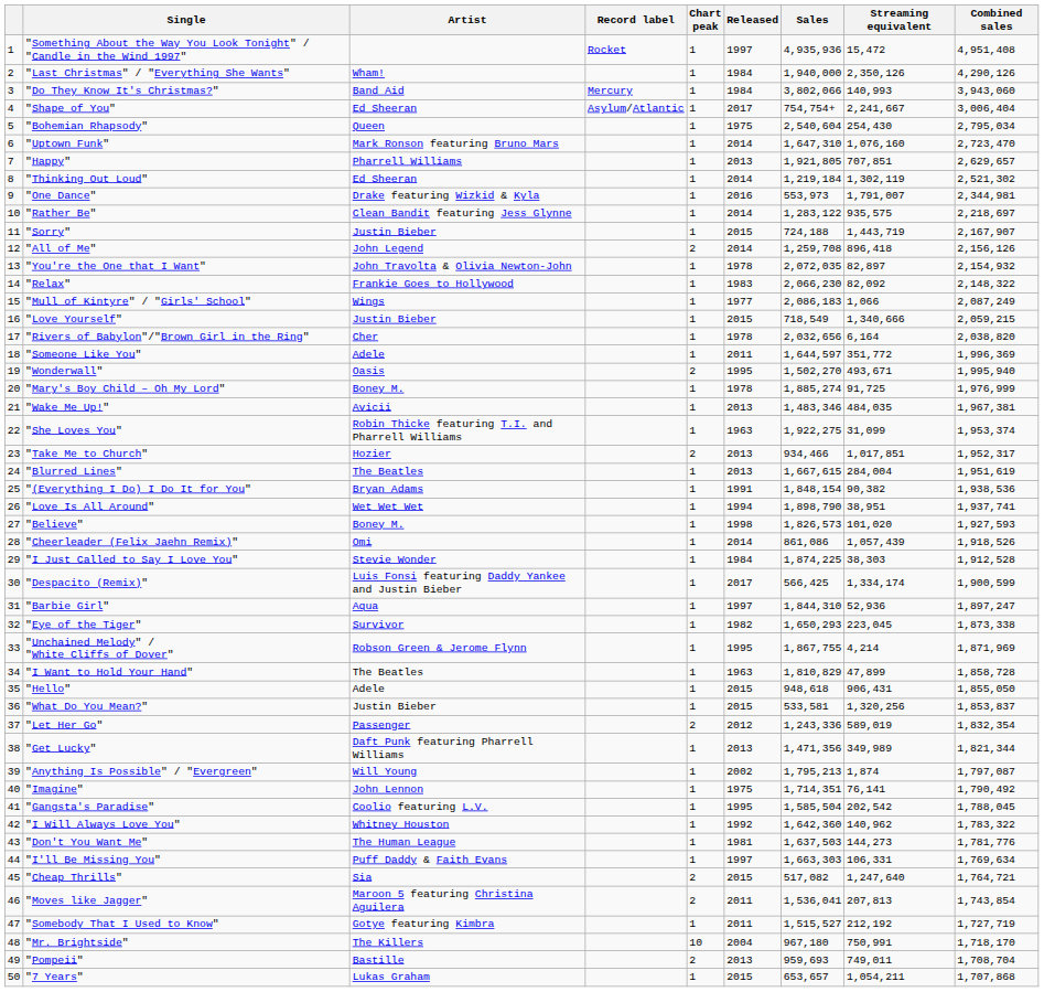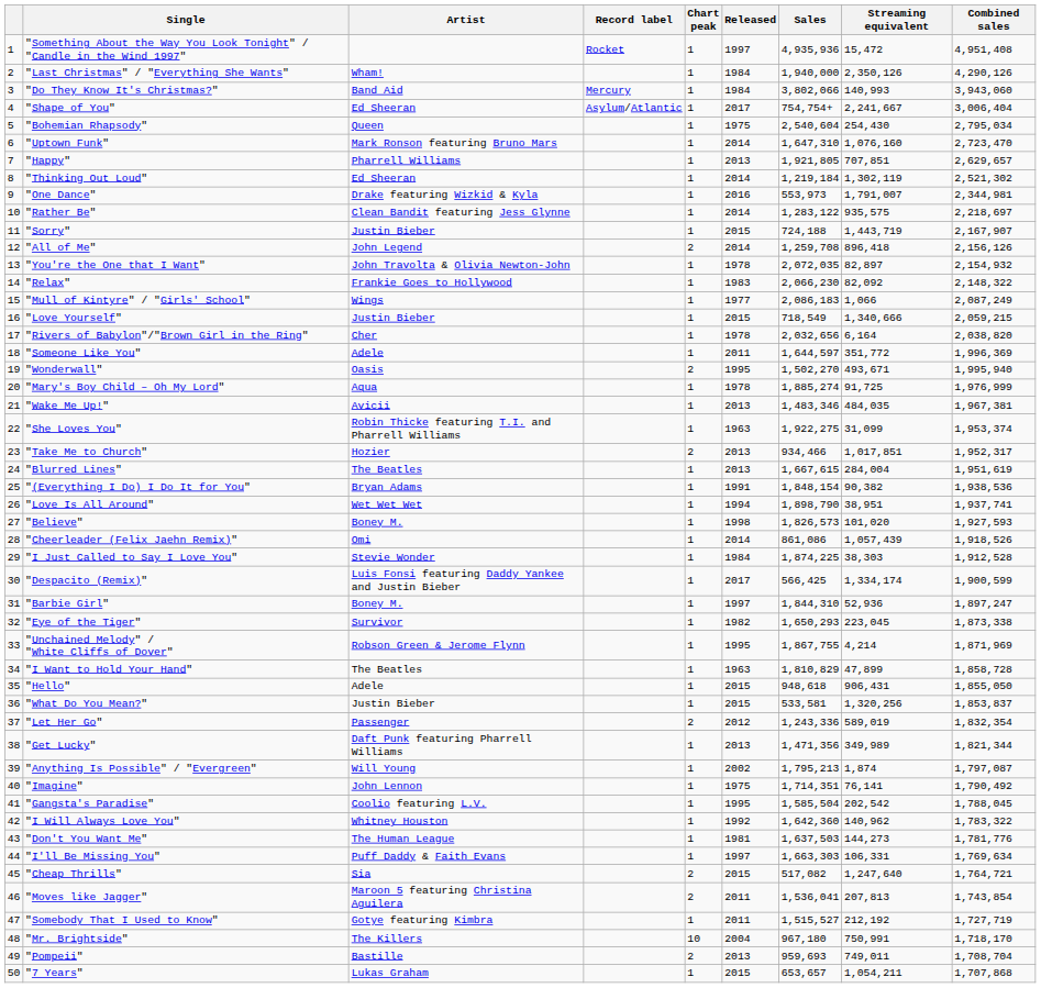 <table class="wikitable plainrowheaders sortable">
 <tr>
 <th scope="col"></th>
 <th scope="col">Single</th>
 <th scope="col">Artist</th>
 <th scope="col">Record label</th>
 <th scope="col">Chart<br>peak</th>
 <th scope="col">Released</th>
 <th scope="col">Sales</th>
 <th scope="col">Streaming equivalent</th>
 <th scope="col">Combined sales</th>
 </tr>
 <tr>
 <td>1</td>
 <td>"<a href='#'>Something About the Way You Look Tonight</a>" / "<a href='#'>Candle in the Wind 1997</a>"</td>
 <td></td>
 <td><a href='#'>Rocket</a></td>
 <td>1</td>
 <td>1997</td>
 <td>4,935,936</td>
 <td>15,472</td>
 <td>4,951,408</td>
 </tr>
 <tr>
 <td>2</td>
 <td>"<a href='#'>Last Christmas</a>" / "<a href='#'>Everything She Wants</a>"</td>
 <td><a href='#'>Wham!</a></td>
 <td></td>
 <td>1</td>
 <td>1984</td>
 <td>1,940,000</td>
 <td>2,350,126</td>
 <td>4,290,126</td>
 </tr>
 <tr>
 <td>3</td>
 <td>"<a href='#'>Do They Know It's Christmas?</a>"</td>
 <td><a href='#'>Band Aid</a></td>
 <td><a href='#'>Mercury</a></td>
 <td>1</td>
 <td>1984</td>
 <td>3,802,066</td>
 <td>140,993</td>
 <td>3,943,060</td>
 </tr>
 <tr>
 <td>4</td>
 <td>"<a href='#'>Shape of You</a>"</td>
 <td><a href='#'>Ed Sheeran</a></td>
 <td><a href='#'>Asylum</a>/<a href='#'>Atlantic</a></td>
 <td>1</td>
 <td>2017</td>
 <td>754,754+</td>
 <td>2,241,667</td>
 <td>3,006,404</td>
 </tr>
 <tr>
 <td>5</td>
 <td>"<a href='#'>Bohemian Rhapsody</a>"</td>
 <td><a href='#'>Queen</a></td>
 <td></td>
 <td>1</td>
 <td>1975</td>
 <td>2,540,604</td>
 <td>254,430</td>
 <td>2,795,034</td>
 </tr>
 <tr>
 <td>6</td>
 <td>"<a href='#'>Uptown Funk</a>"</td>
 <td><a href='#'>Mark Ronson</a> featuring <a href='#'>Bruno Mars</a></td>
 <td></td>
 <td>1</td>
 <td>2014</td>
 <td>1,647,310</td>
 <td>1,076,160</td>
 <td>2,723,470</td>
 </tr>
 <tr>
 <td>7</td>
 <td>"<a href='#'>Happy</a>"</td>
 <td><a href='#'>Pharrell Williams</a></td>
 <td></td>
 <td>1</td>
 <td>2013</td>
 <td>1,921,805</td>
 <td>707,851</td>
 <td>2,629,657</td>
 </tr>
 <tr>
 <td>8</td>
 <td>"<a href='#'>Thinking Out Loud</a>"</td>
 <td><a href='#'>Ed Sheeran</a></td>
 <td></td>
 <td>1</td>
 <td>2014</td>
 <td>1,219,184</td>
 <td>1,302,119</td>
 <td>2,521,302</td>
 </tr>
 <tr>
 <td>9</td>
 <td>"<a href='#'>One Dance</a>"</td>
 <td><a href='#'>Drake</a> featuring <a href='#'>Wizkid</a> & <a href='#'>Kyla</a></td>
 <td></td>
 <td>1</td>
 <td>2016</td>
 <td>553,973</td>
 <td>1,791,007</td>
 <td>2,344,981</td>
 </tr>
 <tr>
 <td>10</td>
 <td>"<a href='#'>Rather Be</a>"</td>
 <td><a href='#'>Clean Bandit</a> featuring <a href='#'>Jess Glynne</a></td>
 <td></td>
 <td>1</td>
 <td>2014</td>
 <td>1,283,122</td>
 <td>935,575</td>
 <td>2,218,697</td>
 </tr>
 <tr>
 <td>11</td>
 <td>"<a href='#'>Sorry</a>"</td>
 <td><a href='#'>Justin Bieber</a></td>
 <td></td>
 <td>1</td>
 <td>2015</td>
 <td>724,188</td>
 <td>1,443,719</td>
 <td>2,167,907</td>
 </tr>
 <tr>
 <td>12</td>
 <td>"<a href='#'>All of Me</a>"</td>
 <td><a href='#'>John Legend</a></td>
 <td></td>
 <td>2</td>
 <td>2014</td>
 <td>1,259,708</td>
 <td>896,418</td>
 <td>2,156,126</td>
 </tr>
 <tr>
 <td>13</td>
 <td>"<a href='#'>You're the One that I Want</a>"</td>
 <td><a href='#'>John Travolta</a> & <a href='#'>Olivia Newton-John</a></td>
 <td></td>
 <td>1</td>
 <td>1978</td>
 <td>2,072,035</td>
 <td>82,897</td>
 <td>2,154,932</td>
 </tr>
 <tr>
 <td>14</td>
 <td>"<a href='#'>Relax</a>"</td>
 <td><a href='#'>Frankie Goes to Hollywood</a></td>
 <td></td>
 <td>1</td>
 <td>1983</td>
 <td>2,066,230</td>
 <td>82,092</td>
 <td>2,148,322</td>
 </tr>
 <tr>
 <td>15</td>
 <td>"<a href='#'>Mull of Kintyre</a>" / "<a href='#'>Girls' School</a>"</td>
 <td><a href='#'>Wings</a></td>
 <td></td>
 <td>1</td>
 <td>1977</td>
 <td>2,086,183</td>
 <td>1,066</td>
 <td>2,087,249</td>
 </tr>
 <tr>
 <td>16</td>
 <td>"<a href='#'>Love Yourself</a>"</td>
 <td><a href='#'>Justin Bieber</a></td>
 <td></td>
 <td>1</td>
 <td>2015</td>
 <td>718,549</td>
 <td>1,340,666</td>
 <td>2,059,215</td>
 </tr>
 <tr>
 <td>17</td>
 <td>"<a href='#'>Rivers of Babylon</a>"/"<a href='#'>Brown Girl in the Ring</a>"</td>
 <td><a href='#'>Cher</a></td>
 <td></td>
 <td>1</td>
 <td>1978</td>
 <td>2,032,656</td>
 <td>6,164</td>
 <td>2,038,820</td>
 </tr>
 <tr>
 <td>18</td>
 <td>"<a href='#'>Someone Like You</a>"</td>
 <td><a href='#'>Adele</a></td>
 <td></td>
 <td>1</td>
 <td>2011</td>
 <td>1,644,597</td>
 <td>351,772</td>
 <td>1,996,369</td>
 </tr>
 <tr>
 <td>19</td>
 <td>"<a href='#'>Wonderwall</a>"</td>
 <td><a href='#'>Oasis</a></td>
 <td></td>
 <td>2</td>
 <td>1995</td>
 <td>1,502,270</td>
 <td>493,671</td>
 <td>1,995,940</td>
 </tr>
 <tr>
 <td>20</td>
 <td>"<a href='#'>Mary's Boy Child – Oh My Lord</a>"</td>
-<td><a href='#'>Boney M.</a></td>
+<td><a href='#'>Aqua</a></td>
 <td></td>
 <td>1</td>
 <td>1978</td>
 <td>1,885,274</td>
 <td>91,725</td>
 <td>1,976,999</td>
 </tr>
 <tr>
 <td>21</td>
 <td>"<a href='#'>Wake Me Up!</a>"</td>
 <td><a href='#'>Avicii</a></td>
 <td></td>
 <td>1</td>
 <td>2013</td>
 <td>1,483,346</td>
 <td>484,035</td>
 <td>1,967,381</td>
 </tr>
 <tr>
 <td>22</td>
 <td>"<a href='#'>She Loves You</a>"</td>
 <td><a href='#'>Robin Thicke</a> featuring <a href='#'>T.I.</a> and Pharrell Williams</td>
 <td></td>
 <td>1</td>
 <td>1963</td>
 <td>1,922,275</td>
 <td>31,099</td>
 <td>1,953,374</td>
 </tr>
 <tr>
 <td>23</td>
 <td>"<a href='#'>Take Me to Church</a>"</td>
 <td><a href='#'>Hozier</a></td>
 <td></td>
 <td>2</td>
 <td>2013</td>
 <td>934,466</td>
 <td>1,017,851</td>
 <td>1,952,317</td>
 </tr>
 <tr>
 <td>24</td>
 <td>"<a href='#'>Blurred Lines</a>"</td>
 <td><a href='#'>The Beatles</a></td>
 <td></td>
 <td>1</td>
 <td>2013</td>
 <td>1,667,615</td>
 <td>284,004</td>
 <td>1,951,619</td>
 </tr>
 <tr>
 <td>25</td>
 <td>"<a href='#'>(Everything I Do) I Do It for You</a>"</td>
 <td><a href='#'>Bryan Adams</a></td>
 <td></td>
 <td>1</td>
 <td>1991</td>
 <td>1,848,154</td>
 <td>90,382</td>
 <td>1,938,536</td>
 </tr>
 <tr>
 <td>26</td>
 <td>"<a href='#'>Love Is All Around</a>"</td>
 <td><a href='#'>Wet Wet Wet</a></td>
 <td></td>
 <td>1</td>
 <td>1994</td>
 <td>1,898,790</td>
 <td>38,951</td>
 <td>1,937,741</td>
 </tr>
 <tr>
 <td>27</td>
 <td>"<a href='#'>Believe</a>"</td>
 <td><a href='#'>Boney M.</a></td>
 <td></td>
 <td>1</td>
 <td>1998</td>
 <td>1,826,573</td>
 <td>101,020</td>
 <td>1,927,593</td>
 </tr>
 <tr>
 <td>28</td>
 <td>"<a href='#'>Cheerleader (Felix Jaehn Remix)</a>"</td>
 <td><a href='#'>Omi</a></td>
 <td></td>
 <td>1</td>
 <td>2014</td>
 <td>861,086</td>
 <td>1,057,439</td>
 <td>1,918,526</td>
 </tr>
 <tr>
 <td>29</td>
 <td>"<a href='#'>I Just Called to Say I Love You</a>"</td>
 <td><a href='#'>Stevie Wonder</a></td>
 <td></td>
 <td>1</td>
 <td>1984</td>
 <td>1,874,225</td>
 <td>38,303</td>
 <td>1,912,528</td>
 </tr>
 <tr>
 <td>30</td>
 <td>"<a href='#'>Despacito (Remix)</a>"</td>
 <td><a href='#'>Luis Fonsi</a> featuring <a href='#'>Daddy Yankee</a> and Justin Bieber</td>
 <td></td>
 <td>1</td>
 <td>2017</td>
 <td>566,425</td>
 <td>1,334,174</td>
 <td>1,900,599</td>
 </tr>
 <tr>
 <td>31</td>
 <td>"<a href='#'>Barbie Girl</a>"</td>
-<td><a href='#'>Aqua</a></td>
+<td><a href='#'>Boney M.</a></td>
 <td></td>
 <td>1</td>
 <td>1997</td>
 <td>1,844,310</td>
 <td>52,936</td>
 <td>1,897,247</td>
 </tr>
 <tr>
 <td>32</td>
 <td>"<a href='#'>Eye of the Tiger</a>"</td>
 <td><a href='#'>Survivor</a></td>
 <td></td>
 <td>1</td>
 <td>1982</td>
 <td>1,650,293</td>
 <td>223,045</td>
 <td>1,873,338</td>
 </tr>
 <tr>
 <td>33</td>
 <td>"<a href='#'>Unchained Melody</a>" /<br>"<a href='#'>White Cliffs of Dover</a>"</td>
 <td><a href='#'>Robson Green & Jerome Flynn</a></td>
 <td></td>
 <td>1</td>
 <td>1995</td>
 <td>1,867,755</td>
 <td>4,214</td>
 <td>1,871,969</td>
 </tr>
 <tr>
 <td>34</td>
 <td>"<a href='#'>I Want to Hold Your Hand</a>"</td>
 <td>The Beatles</td>
 <td></td>
 <td>1</td>
 <td>1963</td>
 <td>1,810,829</td>
 <td>47,899</td>
 <td>1,858,728</td>
 </tr>
 <tr>
 <td>35</td>
 <td>"<a href='#'>Hello</a>"</td>
 <td>Adele</td>
 <td></td>
 <td>1</td>
 <td>2015</td>
 <td>948,618</td>
 <td>906,431</td>
 <td>1,855,050</td>
 </tr>
 <tr>
 <td>36</td>
 <td>"<a href='#'>What Do You Mean?</a>"</td>
 <td>Justin Bieber</td>
 <td></td>
 <td>1</td>
 <td>2015</td>
 <td>533,581</td>
 <td>1,320,256</td>
 <td>1,853,837</td>
 </tr>
 <tr>
 <td>37</td>
 <td>"<a href='#'>Let Her Go</a>"</td>
 <td><a href='#'>Passenger</a></td>
 <td></td>
 <td>2</td>
 <td>2012</td>
 <td>1,243,336</td>
 <td>589,019</td>
 <td>1,832,354</td>
 </tr>
 <tr>
 <td>38</td>
 <td>"<a href='#'>Get Lucky</a>"</td>
 <td><a href='#'>Daft Punk</a> featuring Pharrell Williams</td>
 <td></td>
 <td>1</td>
 <td>2013</td>
 <td>1,471,356</td>
 <td>349,989</td>
 <td>1,821,344</td>
 </tr>
 <tr>
 <td>39</td>
 <td>"<a href='#'>Anything Is Possible</a>" / "<a href='#'>Evergreen</a>"</td>
 <td><a href='#'>Will Young</a></td>
 <td></td>
 <td>1</td>
 <td>2002</td>
 <td>1,795,213</td>
 <td>1,874</td>
 <td>1,797,087</td>
 </tr>
 <tr>
 <td>40</td>
 <td>"<a href='#'>Imagine</a>"</td>
 <td><a href='#'>John Lennon</a></td>
 <td></td>
 <td>1</td>
 <td>1975</td>
 <td>1,714,351</td>
 <td>76,141</td>
 <td>1,790,492</td>
 </tr>
 <tr>
 <td>41</td>
 <td>"<a href='#'>Gangsta's Paradise</a>"</td>
 <td><a href='#'>Coolio</a> featuring <a href='#'>L.V.</a></td>
 <td></td>
 <td>1</td>
 <td>1995</td>
 <td>1,585,504</td>
 <td>202,542</td>
 <td>1,788,045</td>
 </tr>
 <tr>
 <td>42</td>
 <td>"<a href='#'>I Will Always Love You</a>"</td>
 <td><a href='#'>Whitney Houston</a></td>
 <td></td>
 <td>1</td>
 <td>1992</td>
 <td>1,642,360</td>
 <td>140,962</td>
 <td>1,783,322</td>
 </tr>
 <tr>
 <td>43</td>
 <td>"<a href='#'>Don't You Want Me</a>"</td>
 <td><a href='#'>The Human League</a></td>
 <td></td>
 <td>1</td>
 <td>1981</td>
 <td>1,637,503</td>
 <td>144,273</td>
 <td>1,781,776</td>
 </tr>
 <tr>
 <td>44</td>
 <td>"<a href='#'>I'll Be Missing You</a>"</td>
 <td><a href='#'>Puff Daddy</a> & <a href='#'>Faith Evans</a></td>
 <td></td>
 <td>1</td>
 <td>1997</td>
 <td>1,663,303</td>
 <td>106,331</td>
 <td>1,769,634</td>
 </tr>
 <tr>
 <td>45</td>
 <td>"<a href='#'>Cheap Thrills</a>"</td>
 <td><a href='#'>Sia</a></td>
 <td></td>
 <td>2</td>
 <td>2015</td>
 <td>517,082</td>
 <td>1,247,640</td>
 <td>1,764,721</td>
 </tr>
 <tr>
 <td>46</td>
 <td>"<a href='#'>Moves like Jagger</a>"</td>
 <td><a href='#'>Maroon 5</a> featuring <a href='#'>Christina Aguilera</a></td>
 <td></td>
 <td>2</td>
 <td>2011</td>
 <td>1,536,041</td>
 <td>207,813</td>
 <td>1,743,854</td>
 </tr>
 <tr>
 <td>47</td>
 <td>"<a href='#'>Somebody That I Used to Know</a>"</td>
 <td><a href='#'>Gotye</a> featuring <a href='#'>Kimbra</a></td>
 <td></td>
 <td>1</td>
 <td>2011</td>
 <td>1,515,527</td>
 <td>212,192</td>
 <td>1,727,719</td>
 </tr>
 <tr>
 <td>48</td>
 <td>"<a href='#'>Mr. Brightside</a>"</td>
 <td><a href='#'>The Killers</a></td>
 <td></td>
 <td>10</td>
 <td>2004</td>
 <td>967,180</td>
 <td>750,991</td>
 <td>1,718,170</td>
 </tr>
 <tr>
 <td>49</td>
 <td>"<a href='#'>Pompeii</a>"</td>
 <td><a href='#'>Bastille</a></td>
 <td></td>
 <td>2</td>
 <td>2013</td>
 <td>959,693</td>
 <td>749,011</td>
 <td>1,708,704</td>
 </tr>
 <tr>
 <td>50</td>
 <td>"<a href='#'>7 Years</a>"</td>
 <td><a href='#'>Lukas Graham</a></td>
 <td></td>
 <td>1</td>
 <td>2015</td>
 <td>653,657</td>
 <td>1,054,211</td>
 <td>1,707,868</td>
 </tr>
 </table>
